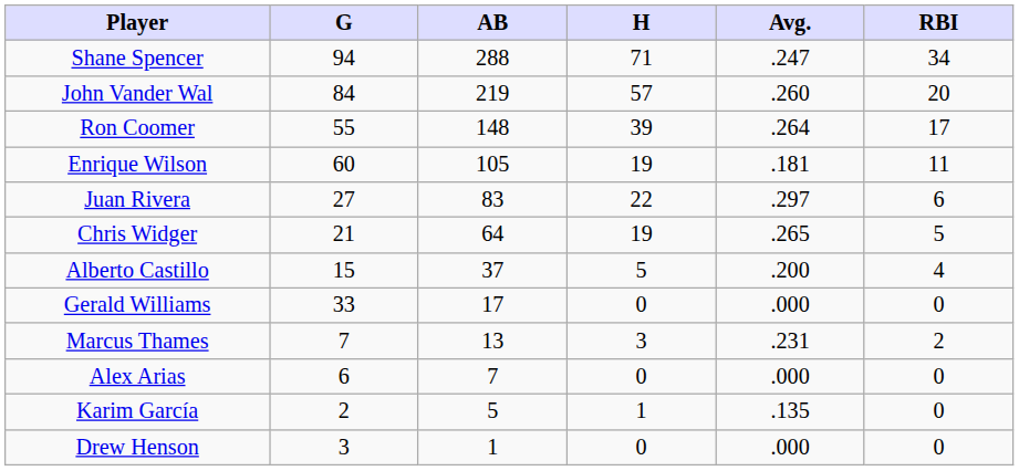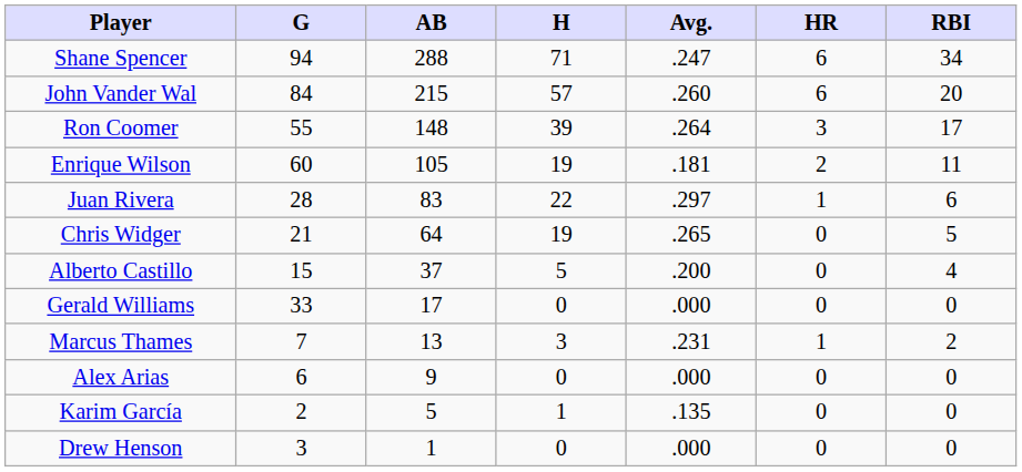 <table class= "wikitable sortable">
 <tr>
 <th style="background:#ddf; width:16%">Player</th>
 <th style="background:#ddf; width:9%">G</th>
 <th style="background:#ddf; width:9%">AB</th>
 <th style="background:#ddf; width:9%">H</th>
 <th style="background:#ddf; width:9%">Avg.</th>
+<th style="background:#ddf; width:9%">HR</th>
 <th style="background:#ddf; width:9%">RBI</th>
 </tr>
 <tr align="center">
 <td><a href='#'>Shane Spencer</a></td>
 <td>94</td>
 <td>288</td>
 <td>71</td>
 <td>.247</td>
+<td>6</td>
 <td>34</td>
 </tr>
 <tr align="center">
 <td><a href='#'>John Vander Wal</a></td>
 <td>84</td>
-<td>219</td>
+<td>215</td>
 <td>57</td>
 <td>.260</td>
+<td>6</td>
 <td>20</td>
 </tr>
 <tr align="center">
 <td><a href='#'>Ron Coomer</a></td>
 <td>55</td>
 <td>148</td>
 <td>39</td>
 <td>.264</td>
+<td>3</td>
 <td>17</td>
 </tr>
 <tr align="center">
 <td><a href='#'>Enrique Wilson</a></td>
 <td>60</td>
 <td>105</td>
 <td>19</td>
 <td>.181</td>
+<td>2</td>
 <td>11</td>
 </tr>
 <tr align="center">
 <td><a href='#'>Juan Rivera</a></td>
-<td>27</td>
+<td>28</td>
 <td>83</td>
 <td>22</td>
 <td>.297</td>
+<td>1</td>
 <td>6</td>
 </tr>
 <tr align="center">
 <td><a href='#'>Chris Widger</a></td>
 <td>21</td>
 <td>64</td>
 <td>19</td>
 <td>.265</td>
+<td>0</td>
 <td>5</td>
 </tr>
 <tr align="center">
 <td><a href='#'>Alberto Castillo</a></td>
 <td>15</td>
 <td>37</td>
 <td>5</td>
 <td>.200</td>
+<td>0</td>
 <td>4</td>
 </tr>
 <tr align="center">
 <td><a href='#'>Gerald Williams</a></td>
 <td>33</td>
 <td>17</td>
 <td>0</td>
 <td>.000</td>
 <td>0</td>
+<td>0</td>
 </tr>
 <tr align="center">
 <td><a href='#'>Marcus Thames</a></td>
 <td>7</td>
 <td>13</td>
 <td>3</td>
 <td>.231</td>
+<td>1</td>
 <td>2</td>
 </tr>
 <tr align="center">
 <td><a href='#'>Alex Arias</a></td>
 <td>6</td>
-<td>7</td>
+<td>9</td>
 <td>0</td>
 <td>.000</td>
+<td>0</td>
 <td>0</td>
 </tr>
 <tr align="center">
 <td><a href='#'>Karim García</a></td>
 <td>2</td>
 <td>5</td>
 <td>1</td>
 <td>.135</td>
 <td>0</td>
+<td>0</td>
 </tr>
 <tr align="center">
 <td><a href='#'>Drew Henson</a></td>
 <td>3</td>
 <td>1</td>
 <td>0</td>
 <td>.000</td>
 <td>0</td>
+<td>0</td>
 </tr>
 </table>
